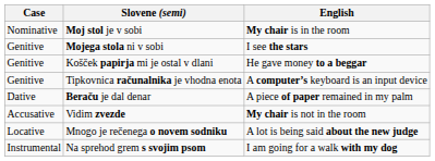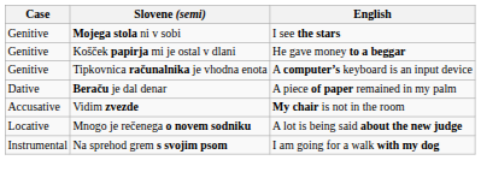 <table class="wikitable">
 <tr>
 <th>Case</th>
 <th>Slovene <em>(semi)</em></th>
 <th>English</th>
-</tr>
-<tr>
-<td>Nominative</td>
-<td><strong>Moj stol</strong> je v sobi</td>
-<td><strong>My chair</strong> is in the room</td>
 </tr>
 <tr>
 <td>Genitive</td>
 <td><strong>Mojega stola</strong> ni v sobi</td>
 <td>I see <strong>the stars</strong></td>
 </tr>
 <tr>
 <td>Genitive</td>
 <td>Košček <strong>papirja</strong> mi je ostal v dlani</td>
 <td>He gave money <strong>to a beggar</strong></td>
 </tr>
 <tr>
 <td>Genitive</td>
 <td>Tipkovnica <strong>računalnika</strong> je vhodna enota</td>
 <td>A <strong>computer’s</strong> keyboard is an input device</td>
 </tr>
 <tr>
 <td>Dative</td>
 <td><strong>Beraču</strong> je dal denar</td>
 <td>A piece <strong>of paper</strong> remained in my palm</td>
 </tr>
 <tr>
 <td>Accusative</td>
 <td>Vidim <strong>zvezde</strong></td>
 <td><strong>My chair</strong> is not in the room</td>
 </tr>
 <tr>
 <td>Locative</td>
 <td>Mnogo je rečenega <strong>o novem sodniku</strong></td>
 <td>A lot is being said <strong>about the new judge</strong></td>
 </tr>
 <tr>
 <td>Instrumental</td>
 <td>Na sprehod grem <strong>s svojim psom</strong></td>
 <td>I am going for a walk <strong>with my dog</strong></td>
 </tr>
 </table>
